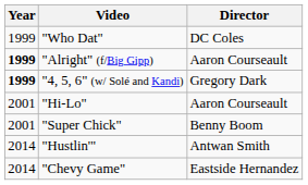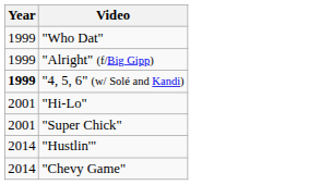 <table class="wikitable">
 <tr>
 <th>Year</th>
 <th>Video</th>
-<th>Director</th>
 </tr>
 <tr>
 <td>1999</td>
 <td>"Who Dat"</td>
-<td>DC Coles</td>
 </tr>
 <tr>
-<td><strong>1999</strong></td>
+<td>1999</td>
 <td>"Alright" <small> (f/<a href='#'>Big Gipp</a>)</small></td>
-<td>Aaron Courseault</td>
 </tr>
 <tr>
 <td><strong>1999</strong></td>
 <td>"4, 5, 6" <small> (w/ Solé and <a href='#'>Kandi</a>)</small></td>
-<td>Gregory Dark</td>
 </tr>
 <tr>
 <td>2001</td>
 <td>"Hi-Lo"</td>
-<td>Aaron Courseault</td>
 </tr>
 <tr>
 <td>2001</td>
 <td>"Super Chick"</td>
-<td>Benny Boom</td>
 </tr>
 <tr>
 <td>2014</td>
 <td>"Hustlin'"</td>
-<td>Antwan Smith</td>
 </tr>
 <tr>
 <td>2014</td>
 <td>"Chevy Game"</td>
-<td>Eastside Hernandez</td>
 </tr>
 </table>
